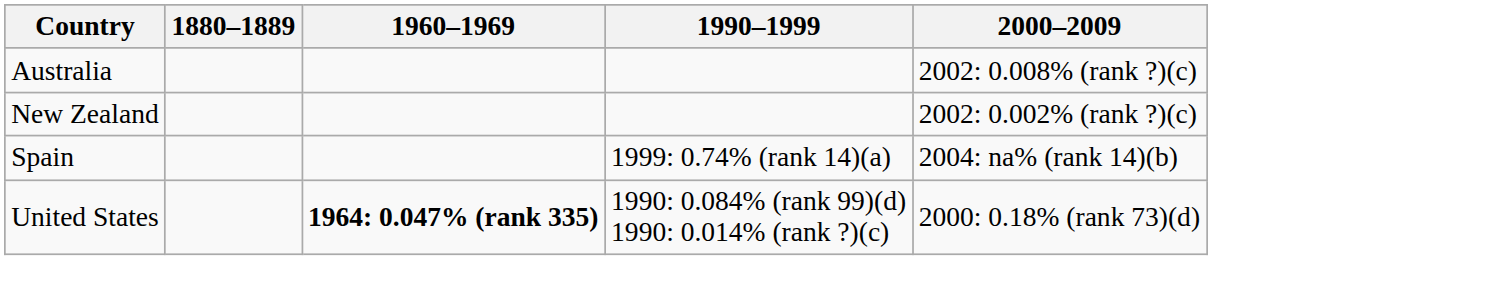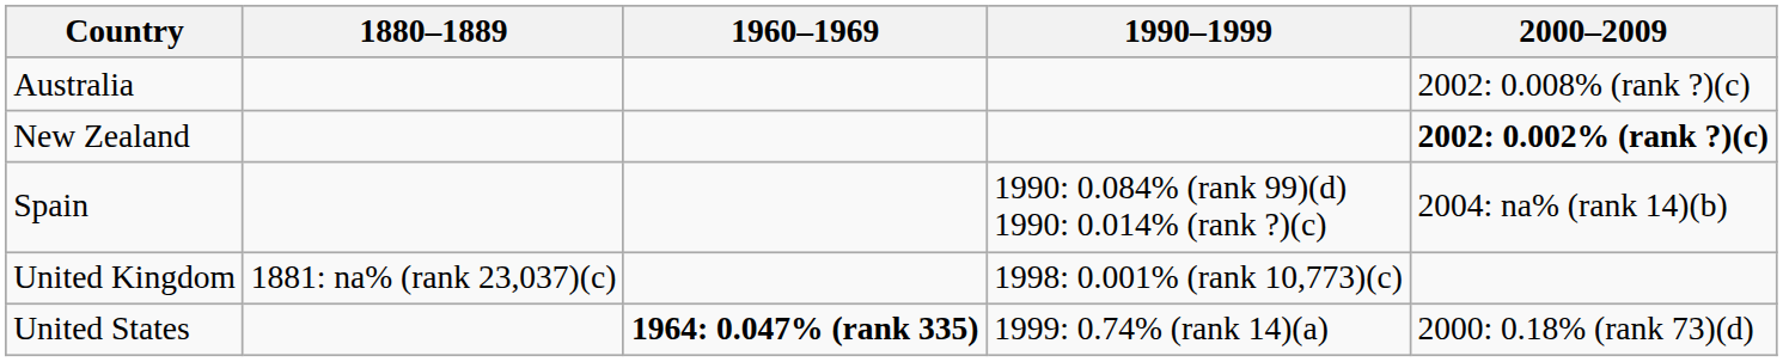 <table class="wikitable">
 <tr>
 <th>Country</th>
 <th>1880–1889</th>
 <th>1960–1969</th>
 <th>1990–1999</th>
 <th>2000–2009</th>
 </tr>
 <tr>
 <td>Australia</td>
 <td></td>
 <td></td>
 <td></td>
 <td>2002: 0.008% (rank ?)(c)</td>
 </tr>
 <tr>
 <td>New Zealand</td>
 <td></td>
 <td></td>
 <td></td>
-<td>2002: 0.002% (rank ?)(c)</td>
+<td><strong>2002: 0.002% (rank ?)(c)</strong></td>
 </tr>
 <tr>
 <td>Spain</td>
 <td></td>
 <td></td>
-<td>1999: 0.74% (rank 14)(a)</td>
+<td>1990: 0.084% (rank 99)(d)<br>1990: 0.014% (rank ?)(c)</td>
 <td>2004: na% (rank 14)(b)</td>
+</tr>
+<tr>
+<td>United Kingdom</td>
+<td>1881: na% (rank 23,037)(c)</td>
+<td></td>
+<td>1998: 0.001% (rank 10,773)(c)</td>
+<td></td>
 </tr>
 <tr>
 <td>United States</td>
 <td></td>
 <td><strong>1964: 0.047% (rank 335)</strong></td>
-<td>1990: 0.084% (rank 99)(d)<br>1990: 0.014% (rank ?)(c)</td>
+<td>1999: 0.74% (rank 14)(a)</td>
 <td>2000: 0.18% (rank 73)(d)</td>
 </tr>
 </table>
